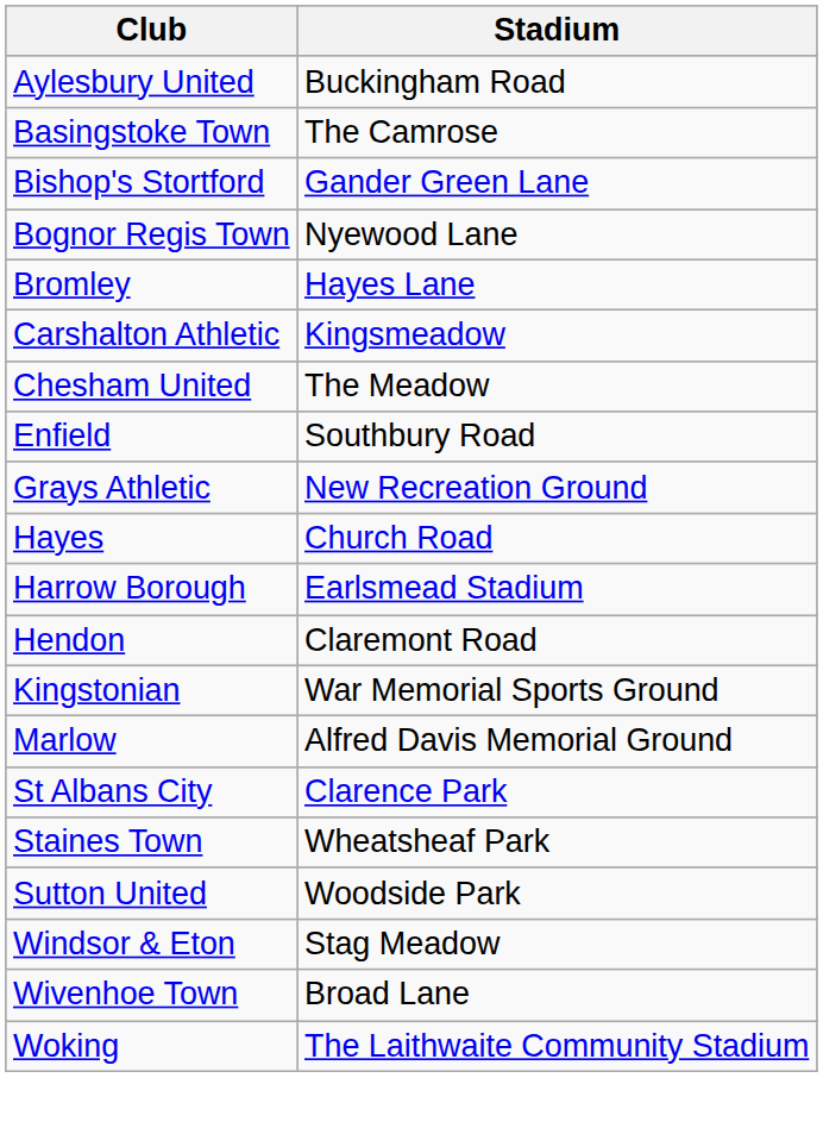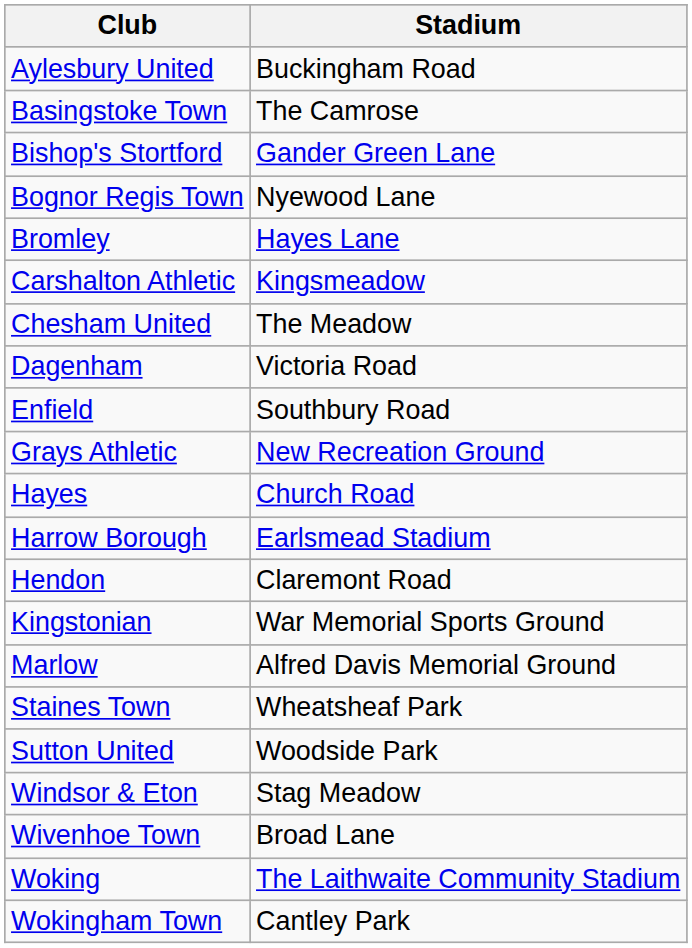 <table class="wikitable sortable">
 <tr>
 <th>Club</th>
 <th>Stadium</th>
 </tr>
 <tr>
 <td><a href='#'>Aylesbury United</a></td>
 <td>Buckingham Road</td>
 </tr>
 <tr>
 <td><a href='#'>Basingstoke Town</a></td>
 <td>The Camrose</td>
 </tr>
 <tr>
 <td><a href='#'>Bishop's Stortford</a></td>
 <td><a href='#'>Gander Green Lane</a></td>
 </tr>
 <tr>
 <td><a href='#'>Bognor Regis Town</a></td>
 <td>Nyewood Lane</td>
 </tr>
 <tr>
 <td><a href='#'>Bromley</a></td>
 <td><a href='#'>Hayes Lane</a></td>
 </tr>
 <tr>
 <td><a href='#'>Carshalton Athletic</a></td>
 <td><a href='#'>Kingsmeadow</a></td>
 </tr>
 <tr>
 <td><a href='#'>Chesham United</a></td>
 <td>The Meadow</td>
 </tr>
 <tr>
+<td><a href='#'>Dagenham</a></td>
+<td>Victoria Road</td>
+</tr>
+<tr>
 <td><a href='#'>Enfield</a></td>
 <td>Southbury Road</td>
 </tr>
 <tr>
 <td><a href='#'>Grays Athletic</a></td>
 <td><a href='#'>New Recreation Ground</a></td>
 </tr>
 <tr>
 <td><a href='#'>Hayes</a></td>
 <td><a href='#'>Church Road</a></td>
 </tr>
 <tr>
 <td><a href='#'>Harrow Borough</a></td>
 <td><a href='#'>Earlsmead Stadium</a></td>
 </tr>
 <tr>
 <td><a href='#'>Hendon</a></td>
 <td>Claremont Road</td>
 </tr>
 <tr>
 <td><a href='#'>Kingstonian</a></td>
 <td>War Memorial Sports Ground</td>
 </tr>
 <tr>
 <td><a href='#'>Marlow</a></td>
 <td>Alfred Davis Memorial Ground</td>
 </tr>
 <tr>
-<td><a href='#'>St Albans City</a></td>
-<td><a href='#'>Clarence Park</a></td>
-</tr>
-<tr>
 <td><a href='#'>Staines Town</a></td>
 <td>Wheatsheaf Park</td>
 </tr>
 <tr>
 <td><a href='#'>Sutton United</a></td>
 <td>Woodside Park</td>
 </tr>
 <tr>
 <td><a href='#'>Windsor & Eton</a></td>
 <td>Stag Meadow</td>
 </tr>
 <tr>
 <td><a href='#'>Wivenhoe Town</a></td>
 <td>Broad Lane</td>
 </tr>
 <tr>
 <td><a href='#'>Woking</a></td>
 <td><a href='#'>The Laithwaite Community Stadium</a></td>
 </tr>
+<tr>
+<td><a href='#'>Wokingham Town</a></td>
+<td>Cantley Park</td>
+</tr>
 </table>
